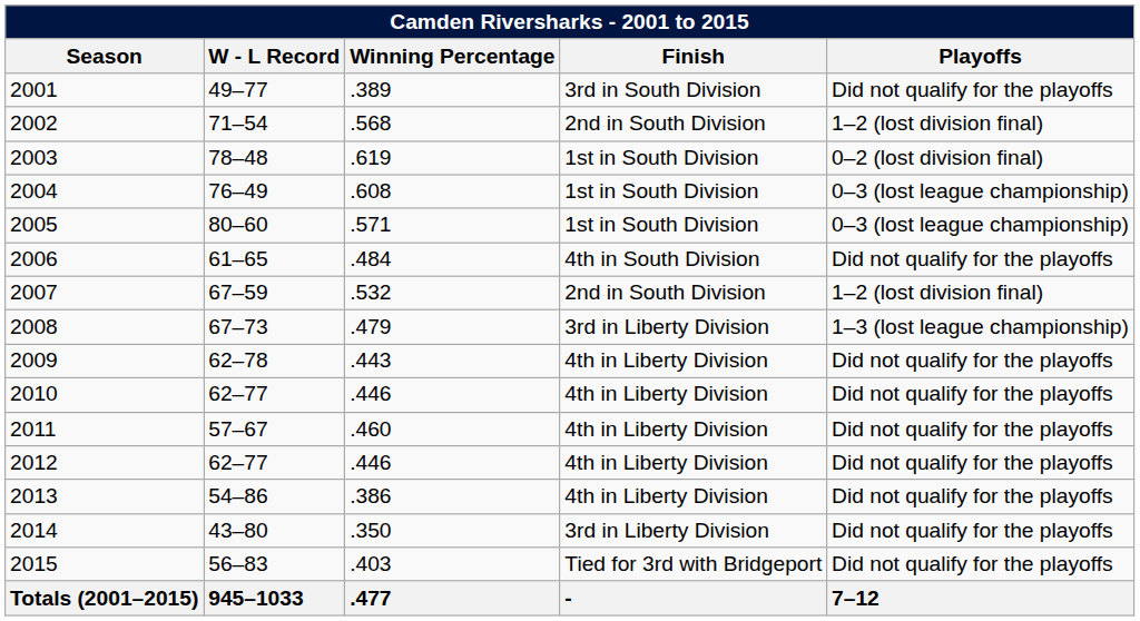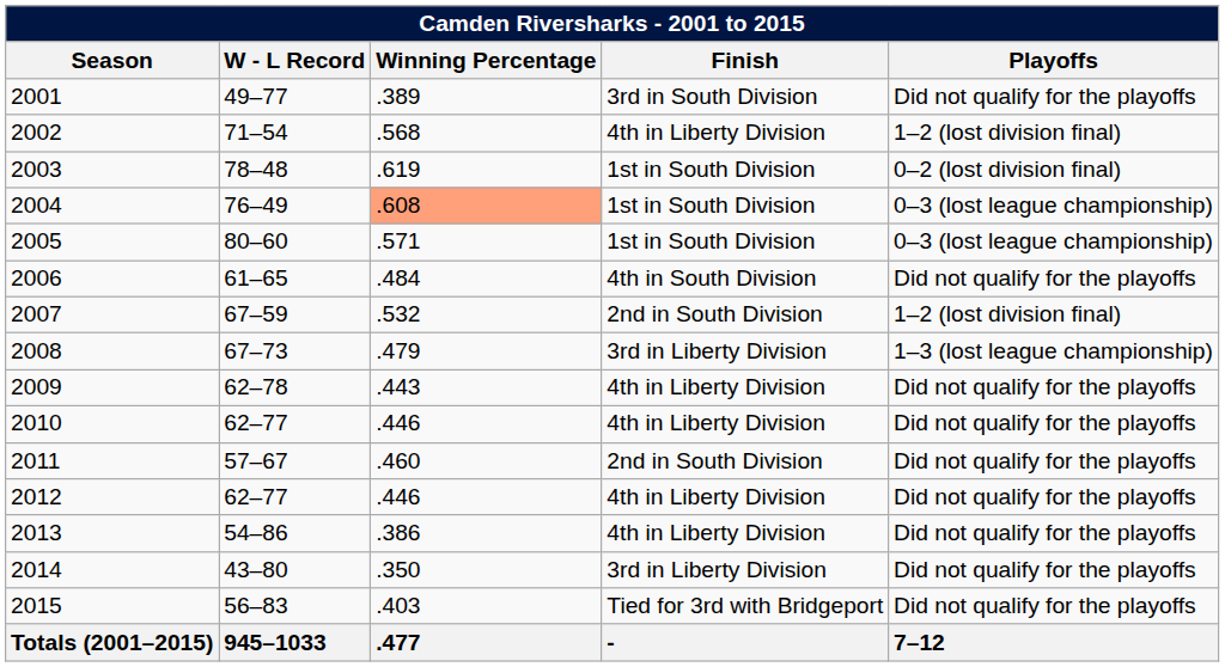 <table class="wikitable">
 <tr>
 <th colspan="5"  style="background:#001542; color:white;">Camden Riversharks - 2001 to 2015</th>
 </tr>
 <tr>
 <th>Season</th>
 <th>W - L Record</th>
 <th>Winning Percentage</th>
 <th>Finish</th>
 <th>Playoffs</th>
 </tr>
 <tr>
 <td>2001</td>
 <td>49–77</td>
 <td>.389</td>
 <td>3rd in South Division</td>
 <td>Did not qualify for the playoffs</td>
 </tr>
 <tr>
 <td>2002</td>
 <td>71–54</td>
 <td>.568</td>
-<td>2nd in South Division</td>
+<td>4th in Liberty Division</td>
 <td>1–2 (lost division final)</td>
 </tr>
 <tr>
 <td>2003</td>
 <td>78–48</td>
 <td>.619</td>
 <td>1st in South Division</td>
 <td>0–2 (lost division final)</td>
 </tr>
 <tr>
 <td>2004</td>
 <td>76–49</td>
-<td>.608</td>
+<td style="background: lightsalmon;">.608</td>
 <td>1st in South Division</td>
 <td>0–3 (lost league championship)</td>
 </tr>
 <tr>
 <td>2005</td>
 <td>80–60</td>
 <td>.571</td>
 <td>1st in South Division</td>
 <td>0–3 (lost league championship)</td>
 </tr>
 <tr>
 <td>2006</td>
 <td>61–65</td>
 <td>.484</td>
 <td>4th in South Division</td>
 <td>Did not qualify for the playoffs</td>
 </tr>
 <tr>
 <td>2007</td>
 <td>67–59</td>
 <td>.532</td>
 <td>2nd in South Division</td>
 <td>1–2 (lost division final)</td>
 </tr>
 <tr>
 <td>2008</td>
 <td>67–73</td>
 <td>.479</td>
 <td>3rd in Liberty Division</td>
 <td>1–3 (lost league championship)</td>
 </tr>
 <tr>
 <td>2009</td>
 <td>62–78</td>
 <td>.443</td>
 <td>4th in Liberty Division</td>
 <td>Did not qualify for the playoffs</td>
 </tr>
 <tr>
 <td>2010</td>
 <td>62–77</td>
 <td>.446</td>
 <td>4th in Liberty Division</td>
 <td>Did not qualify for the playoffs</td>
 </tr>
 <tr>
 <td>2011</td>
 <td>57–67</td>
 <td>.460</td>
-<td>4th in Liberty Division</td>
+<td>2nd in South Division</td>
 <td>Did not qualify for the playoffs</td>
 </tr>
 <tr>
 <td>2012</td>
 <td>62–77</td>
 <td>.446</td>
 <td>4th in Liberty Division</td>
 <td>Did not qualify for the playoffs</td>
 </tr>
 <tr>
 <td>2013</td>
 <td>54–86</td>
 <td>.386</td>
 <td>4th in Liberty Division</td>
 <td>Did not qualify for the playoffs</td>
 </tr>
 <tr>
 <td>2014</td>
 <td>43–80</td>
 <td>.350</td>
 <td>3rd in Liberty Division</td>
 <td>Did not qualify for the playoffs</td>
 </tr>
 <tr>
 <td>2015</td>
 <td>56–83</td>
 <td>.403</td>
 <td>Tied for 3rd with Bridgeport</td>
 <td>Did not qualify for the playoffs</td>
 </tr>
 <tr style="background:#f2f2f2; font-weight:bold">
 <td>Totals (2001–2015)</td>
 <td>945–1033</td>
 <td>.477</td>
 <td>-</td>
 <td>7–12</td>
 </tr>
 </table>
